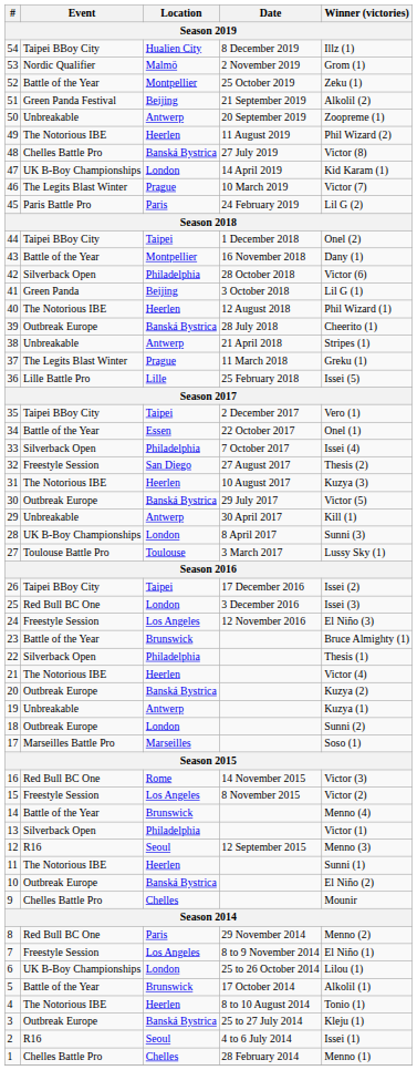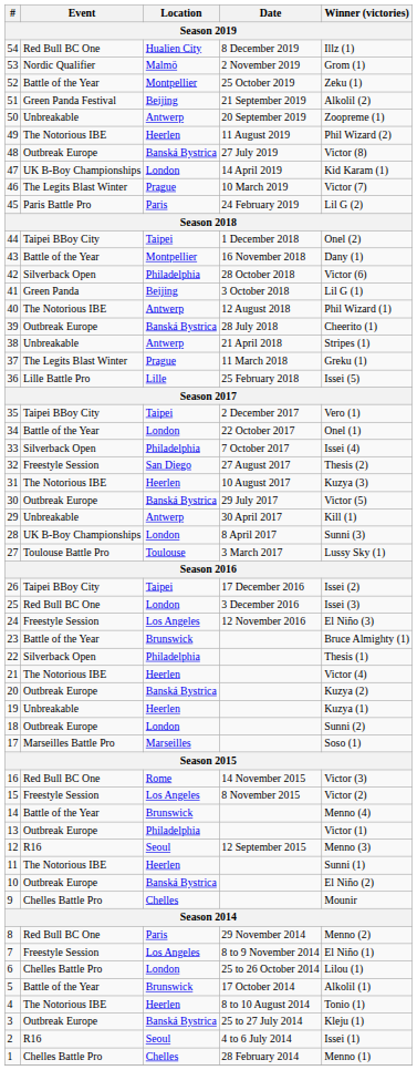 <table id="Past events"  class="sortable wikitable succession-box" style="font-size:99%">
 <tr>
 <th scope="col">#</th>
 <th scope="col">Event</th>
 <th scope="col">Location</th>
 <th scope="col">Date</th>
 <th scope="col">Winner (victories)</th>
 </tr>
 <tr>
 <th colspan="7">Season 2019</th>
 </tr>
 <tr>
 <td>54</td>
-<td> Taipei BBoy City</td>
+<td> Red Bull BC One</td>
 <td><a href='#'>Hualien City</a></td>
 <td>8 December 2019</td>
 <td> Illz (1)</td>
 </tr>
 <tr>
 <td>53</td>
 <td> Nordic Qualifier</td>
 <td><a href='#'>Malmö</a></td>
 <td>2 November 2019</td>
 <td> Grom (1)</td>
 </tr>
 <tr>
 <td>52</td>
 <td> Battle of the Year</td>
 <td><a href='#'>Montpellier</a></td>
 <td>25 October 2019</td>
 <td> Zeku (1)</td>
 </tr>
 <tr>
 <td>51</td>
 <td> Green Panda Festival</td>
 <td><a href='#'>Beijing</a></td>
 <td>21 September 2019</td>
 <td> Alkolil (2)</td>
 </tr>
 <tr>
 <td>50</td>
 <td> Unbreakable</td>
 <td><a href='#'>Antwerp</a></td>
 <td>20 September 2019</td>
 <td> Zoopreme (1)</td>
 </tr>
 <tr>
 <td>49</td>
 <td> The Notorious IBE</td>
 <td><a href='#'>Heerlen</a></td>
 <td>11 August 2019</td>
 <td> Phil Wizard (2)</td>
 </tr>
 <tr>
 <td>48</td>
-<td> Chelles Battle Pro</td>
+<td> Outbreak Europe</td>
 <td><a href='#'>Banská Bystrica</a></td>
 <td>27 July 2019</td>
 <td> Victor (8)</td>
 </tr>
 <tr>
 <td>47</td>
 <td> UK B-Boy Championships</td>
 <td><a href='#'>London</a></td>
 <td>14 April 2019</td>
 <td> Kid Karam (1)</td>
 </tr>
 <tr>
 <td>46</td>
 <td> The Legits Blast Winter</td>
 <td><a href='#'>Prague</a></td>
 <td>10 March 2019</td>
 <td> Victor (7)</td>
 </tr>
 <tr>
 <td>45</td>
 <td> Paris Battle Pro</td>
 <td><a href='#'>Paris</a></td>
 <td>24 February 2019</td>
 <td> Lil G (2)</td>
 </tr>
 <tr>
 <th colspan="7">Season 2018</th>
 </tr>
 <tr>
 <td>44</td>
 <td> Taipei BBoy City</td>
 <td><a href='#'>Taipei</a></td>
 <td>1 December 2018</td>
 <td> Onel (2)</td>
 </tr>
 <tr>
 <td>43</td>
 <td> Battle of the Year</td>
 <td><a href='#'>Montpellier</a></td>
 <td>16 November 2018</td>
 <td> Dany (1)</td>
 </tr>
 <tr>
 <td>42</td>
 <td> Silverback Open</td>
 <td><a href='#'>Philadelphia</a></td>
 <td>28 October 2018</td>
 <td> Victor (6)</td>
 </tr>
 <tr>
 <td>41</td>
 <td> Green Panda</td>
 <td><a href='#'>Beijing</a></td>
 <td>3 October 2018</td>
 <td> Lil G (1)</td>
 </tr>
 <tr>
 <td>40</td>
 <td> The Notorious IBE</td>
-<td><a href='#'>Heerlen</a></td>
+<td><a href='#'>Antwerp</a></td>
 <td>12 August 2018</td>
 <td> Phil Wizard (1)</td>
 </tr>
 <tr>
 <td>39</td>
 <td> Outbreak Europe</td>
 <td><a href='#'>Banská Bystrica</a></td>
 <td>28 July 2018</td>
 <td> Cheerito (1)</td>
 </tr>
 <tr>
 <td>38</td>
 <td> Unbreakable</td>
 <td><a href='#'>Antwerp</a></td>
 <td>21 April 2018</td>
 <td> Stripes (1)</td>
 </tr>
 <tr>
 <td>37</td>
 <td> The Legits Blast Winter</td>
 <td><a href='#'>Prague</a></td>
 <td>11 March 2018</td>
 <td> Greku (1)</td>
 </tr>
 <tr>
 <td>36</td>
 <td> Lille Battle Pro</td>
 <td><a href='#'>Lille</a></td>
 <td>25 February 2018</td>
 <td> Issei (5)</td>
 </tr>
 <tr>
 <th colspan="7">Season 2017</th>
 </tr>
 <tr>
 <td>35</td>
 <td> Taipei BBoy City</td>
 <td><a href='#'>Taipei</a></td>
 <td>2 December 2017</td>
 <td> Vero (1)</td>
 </tr>
 <tr>
 <td>34</td>
 <td> Battle of the Year</td>
-<td><a href='#'>Essen</a></td>
+<td><a href='#'>London</a></td>
 <td>22 October 2017</td>
 <td> Onel (1)</td>
 </tr>
 <tr>
 <td>33</td>
 <td> Silverback Open</td>
 <td><a href='#'>Philadelphia</a></td>
 <td>7 October 2017</td>
 <td> Issei (4)</td>
 </tr>
 <tr>
 <td>32</td>
 <td> Freestyle Session</td>
 <td><a href='#'>San Diego</a></td>
 <td>27 August 2017</td>
 <td> Thesis (2)</td>
 </tr>
 <tr>
 <td>31</td>
 <td> The Notorious IBE</td>
 <td><a href='#'>Heerlen</a></td>
 <td>10 August 2017</td>
 <td> Kuzya (3)</td>
 </tr>
 <tr>
 <td>30</td>
 <td> Outbreak Europe</td>
 <td><a href='#'>Banská Bystrica</a></td>
 <td>29 July 2017</td>
 <td> Victor (5)</td>
 </tr>
 <tr>
 <td>29</td>
 <td> Unbreakable</td>
 <td><a href='#'>Antwerp</a></td>
 <td>30 April 2017</td>
 <td> Kill (1)</td>
 </tr>
 <tr>
 <td>28</td>
 <td> UK B-Boy Championships</td>
 <td><a href='#'>London</a></td>
 <td>8 April 2017</td>
 <td> Sunni (3)</td>
 </tr>
 <tr>
 <td>27</td>
 <td> Toulouse Battle Pro</td>
 <td><a href='#'>Toulouse</a></td>
 <td>3 March 2017</td>
 <td> Lussy Sky (1)</td>
 </tr>
 <tr>
 <th colspan="7">Season 2016</th>
 </tr>
 <tr>
 <td>26</td>
 <td> Taipei BBoy City</td>
 <td><a href='#'>Taipei</a></td>
 <td>17 December 2016</td>
 <td> Issei (2)</td>
 </tr>
 <tr>
 <td>25</td>
 <td> Red Bull BC One</td>
 <td><a href='#'>London</a></td>
 <td>3 December 2016</td>
 <td> Issei (3)</td>
 </tr>
 <tr>
 <td>24</td>
 <td> Freestyle Session</td>
 <td><a href='#'>Los Angeles</a></td>
 <td>12 November 2016</td>
 <td> El Niño (3)</td>
 </tr>
 <tr>
 <td>23</td>
 <td> Battle of the Year</td>
 <td><a href='#'>Brunswick</a></td>
 <td></td>
 <td> Bruce Almighty (1)</td>
 </tr>
 <tr>
 <td>22</td>
 <td> Silverback Open</td>
 <td><a href='#'>Philadelphia</a></td>
 <td></td>
 <td> Thesis (1)</td>
 </tr>
 <tr>
 <td>21</td>
 <td> The Notorious IBE</td>
 <td><a href='#'>Heerlen</a></td>
 <td></td>
 <td> Victor (4)</td>
 </tr>
 <tr>
 <td>20</td>
 <td> Outbreak Europe</td>
 <td><a href='#'>Banská Bystrica</a></td>
 <td></td>
 <td> Kuzya (2)</td>
 </tr>
 <tr>
 <td>19</td>
 <td> Unbreakable</td>
-<td><a href='#'>Antwerp</a></td>
+<td><a href='#'>Heerlen</a></td>
 <td></td>
 <td> Kuzya (1)</td>
 </tr>
 <tr>
 <td>18</td>
 <td> Outbreak Europe</td>
 <td><a href='#'>London</a></td>
 <td></td>
 <td> Sunni (2)</td>
 </tr>
 <tr>
 <td>17</td>
 <td> Marseilles Battle Pro</td>
 <td><a href='#'>Marseilles</a></td>
 <td></td>
 <td> Soso (1)</td>
 </tr>
 <tr>
 <th colspan="7">Season 2015</th>
 </tr>
 <tr>
 <td>16</td>
 <td> Red Bull BC One</td>
 <td><a href='#'>Rome</a></td>
 <td>14 November 2015</td>
 <td> Victor (3)</td>
 </tr>
 <tr>
 <td>15</td>
 <td> Freestyle Session</td>
 <td><a href='#'>Los Angeles</a></td>
 <td>8 November 2015</td>
 <td> Victor (2)</td>
 </tr>
 <tr>
 <td>14</td>
 <td> Battle of the Year</td>
 <td><a href='#'>Brunswick</a></td>
 <td></td>
 <td> Menno (4)</td>
 </tr>
 <tr>
 <td>13</td>
-<td> Silverback Open</td>
+<td> Outbreak Europe</td>
 <td><a href='#'>Philadelphia</a></td>
 <td></td>
 <td> Victor (1)</td>
 </tr>
 <tr>
 <td>12</td>
 <td> R16</td>
 <td><a href='#'>Seoul</a></td>
 <td>12 September 2015</td>
 <td> Menno (3)</td>
 </tr>
 <tr>
 <td>11</td>
 <td> The Notorious IBE</td>
 <td><a href='#'>Heerlen</a></td>
 <td></td>
 <td> Sunni (1)</td>
 </tr>
 <tr>
 <td>10</td>
 <td> Outbreak Europe</td>
 <td><a href='#'>Banská Bystrica</a></td>
 <td></td>
 <td> El Niño (2)</td>
 </tr>
 <tr>
 <td>9</td>
 <td> Chelles Battle Pro</td>
 <td><a href='#'>Chelles</a></td>
 <td></td>
 <td> Mounir</td>
 </tr>
 <tr>
 <th colspan="7">Season 2014</th>
 </tr>
 <tr>
 <td>8</td>
 <td> Red Bull BC One</td>
 <td><a href='#'>Paris</a></td>
 <td>29 November 2014</td>
 <td> Menno (2)</td>
 </tr>
 <tr>
 <td>7</td>
 <td> Freestyle Session</td>
 <td><a href='#'>Los Angeles</a></td>
 <td>8 to 9 November 2014</td>
 <td> El Niño (1)</td>
 </tr>
 <tr>
 <td>6</td>
-<td> UK B-Boy Championships</td>
+<td> Chelles Battle Pro</td>
 <td><a href='#'>London</a></td>
 <td>25 to 26 October 2014</td>
 <td> Lilou (1)</td>
 </tr>
 <tr>
 <td>5</td>
 <td> Battle of the Year</td>
 <td><a href='#'>Brunswick</a></td>
 <td>17 October 2014</td>
 <td> Alkolil (1)</td>
 </tr>
 <tr>
 <td>4</td>
 <td> The Notorious IBE</td>
 <td><a href='#'>Heerlen</a></td>
 <td>8 to 10 August 2014</td>
 <td> Tonio (1)</td>
 </tr>
 <tr>
 <td>3</td>
 <td> Outbreak Europe</td>
 <td><a href='#'>Banská Bystrica</a></td>
 <td>25 to 27 July 2014</td>
 <td> Kleju (1)</td>
 </tr>
 <tr>
 <td>2</td>
 <td> R16</td>
 <td><a href='#'>Seoul</a></td>
 <td>4 to 6 July 2014</td>
 <td> Issei (1)</td>
 </tr>
 <tr>
 <td>1</td>
 <td> Chelles Battle Pro</td>
 <td><a href='#'>Chelles</a></td>
 <td>28 February 2014</td>
 <td> Menno (1)</td>
 </tr>
 <tr>
 </tr>
 </table>
